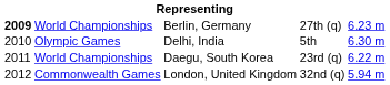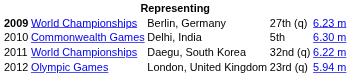 <table>
 <tr>
 <th colspan="5">Representing </th>
 </tr>
 <tr>
 <td><strong>2009</strong></td>
 <td><a href='#'>World Championships</a></td>
 <td>Berlin, Germany</td>
 <td>27th (q)</td>
 <td><a href='#'>6.23 m</a></td>
 </tr>
 <tr>
 <td>2010</td>
-<td><a href='#'>Olympic Games</a></td>
+<td><a href='#'>Commonwealth Games</a></td>
 <td>Delhi, India</td>
 <td>5th</td>
 <td><a href='#'>6.30 m</a></td>
 </tr>
 <tr>
 <td>2011</td>
 <td><a href='#'>World Championships</a></td>
 <td>Daegu, South Korea</td>
-<td>23rd (q)</td>
+<td>32nd (q)</td>
 <td><a href='#'>6.22 m</a></td>
 </tr>
 <tr>
 <td>2012</td>
-<td><a href='#'>Commonwealth Games</a></td>
+<td><a href='#'>Olympic Games</a></td>
 <td>London, United Kingdom</td>
-<td>32nd (q)</td>
+<td>23rd (q)</td>
 <td><a href='#'>5.94 m</a></td>
 </tr>
 </table>
